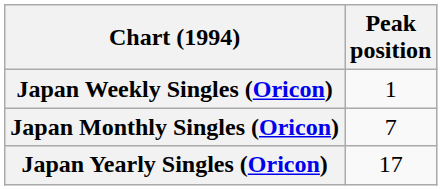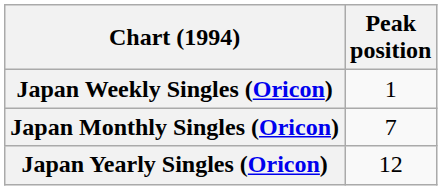 <table class="wikitable sortable plainrowheaders" style="text-align:center;">
 <tr>
 <th scope="col">Chart (1994)</th>
 <th scope="col">Peak<br>position</th>
 </tr>
 <tr>
 <th scope="row">Japan Weekly Singles (<a href='#'>Oricon</a>)</th>
 <td style="text-align:center;">1</td>
 </tr>
 <tr>
 <th scope="row">Japan Monthly Singles (<a href='#'>Oricon</a>)</th>
 <td style="text-align:center;">7</td>
 </tr>
 <tr>
 <th scope="row">Japan Yearly Singles (<a href='#'>Oricon</a>)</th>
-<td style="text-align:center;">17</td>
+<td style="text-align:center;">12</td>
 </tr>
 </table>
